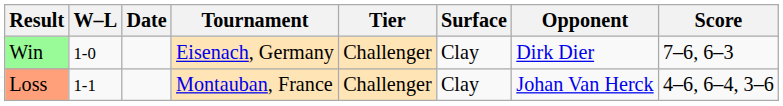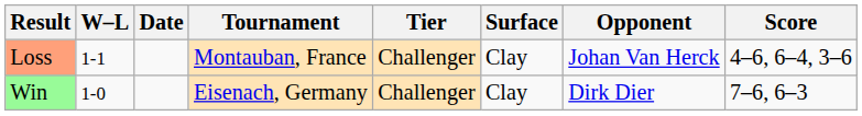 <table class="sortable wikitable">
 <tr>
 <th>Result</th>
 <th class="unsortable">W–L</th>
 <th>Date</th>
 <th>Tournament</th>
 <th>Tier</th>
 <th>Surface</th>
 <th>Opponent</th>
 <th class="unsortable">Score</th>
 </tr>
 <tr>
+<td style="background:#ffa07a;">Loss</td>
+<td><small>1-1</small></td>
+<td></td>
+<td style="background:moccasin;"><a href='#'>Montauban</a>, France</td>
+<td style="background:moccasin;">Challenger</td>
+<td>Clay</td>
+<td> <a href='#'>Johan Van Herck</a></td>
+<td>4–6, 6–4, 3–6</td>
+</tr>
+<tr>
 <td style="background:#98fb98;">Win</td>
 <td><small>1-0</small></td>
 <td></td>
 <td style="background:moccasin;"><a href='#'>Eisenach</a>, Germany</td>
 <td style="background:moccasin;">Challenger</td>
 <td>Clay</td>
 <td> <a href='#'>Dirk Dier</a></td>
 <td>7–6, 6–3</td>
 </tr>
-<tr>
-<td style="background:#ffa07a;">Loss</td>
-<td><small>1-1</small></td>
-<td></td>
-<td style="background:moccasin;"><a href='#'>Montauban</a>, France</td>
-<td style="background:moccasin;">Challenger</td>
-<td>Clay</td>
-<td> <a href='#'>Johan Van Herck</a></td>
-<td>4–6, 6–4, 3–6</td>
-</tr>
 </table>
